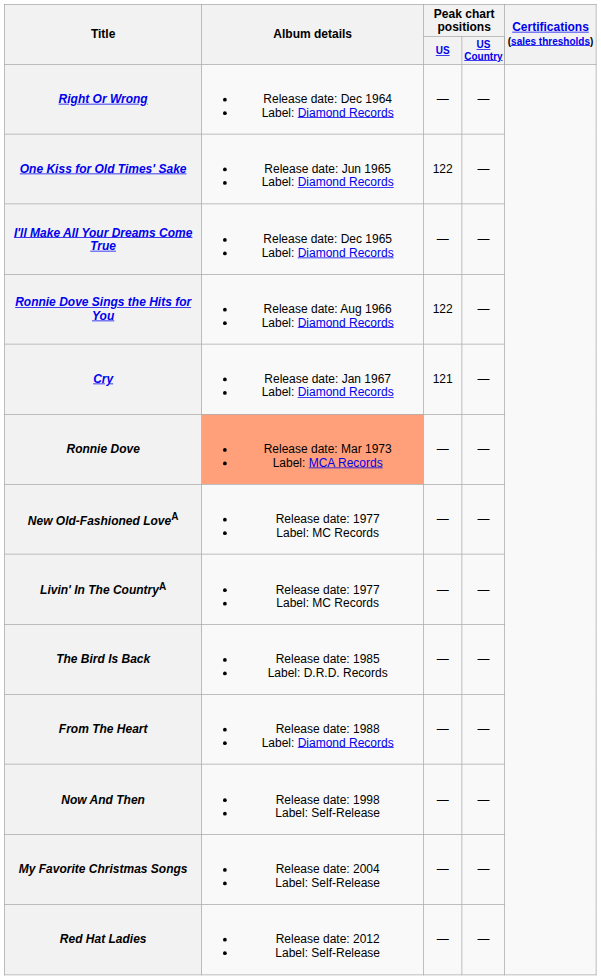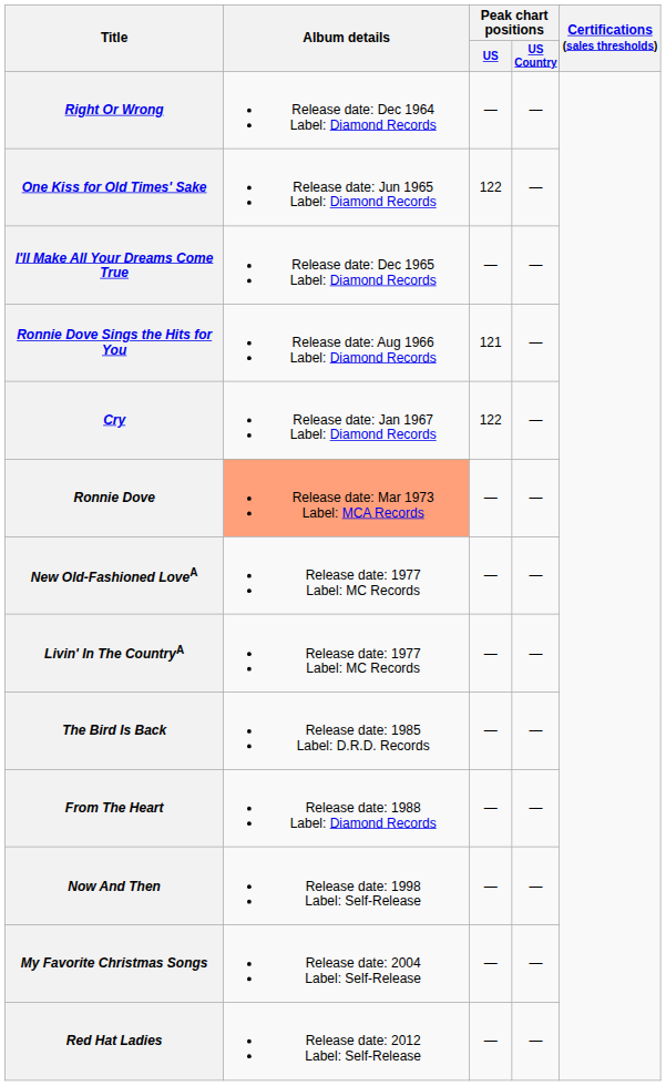 <table class="wikitable plainrowheaders" style="text-align:center;">
 <tr>
 <th rowspan="2" style="width:16em;">Title</th>
 <th rowspan="2" style="width:18em;">Album details</th>
 <th colspan="3">Peak chart positions</th>
 <th rowspan="2"><a href='#'>Certifications</a><br><small>(<a href='#'>sales thresholds</a>)</small></th>
 </tr>
 <tr style="font-size:smaller;">
 <th width="45"><a href='#'>US</a></th>
 <th width="45"><a href='#'>US Country</a></th>
 </tr>
 <tr>
 <th scope="row"><em><a href='#'>Right Or Wrong</a></em></th>
 <td><br><ul><li>Release date: Dec 1964</li><li>Label: <a href='#'>Diamond Records</a></li></ul></td>
 <td>—</td>
 <td>—</td>
 </tr>
 <tr>
 <th scope="row"><em><a href='#'>One Kiss for Old Times' Sake</a></em></th>
 <td><br><ul><li>Release date: Jun 1965</li><li>Label: <a href='#'>Diamond Records</a></li></ul></td>
 <td>122</td>
 <td>—</td>
 </tr>
 <tr>
 <th scope="row"><em><a href='#'>I'll Make All Your Dreams Come True</a></em></th>
 <td><br><ul><li>Release date: Dec 1965</li><li>Label: <a href='#'>Diamond Records</a></li></ul></td>
 <td>—</td>
 <td>—</td>
 </tr>
 <tr>
 <th scope="row"><em><a href='#'>Ronnie Dove Sings the Hits for You</a></em></th>
 <td><br><ul><li>Release date: Aug 1966</li><li>Label: <a href='#'>Diamond Records</a></li></ul></td>
-<td>122</td>
+<td>121</td>
 <td>—</td>
 </tr>
 <tr>
 <th scope="row"><em><a href='#'>Cry</a></em></th>
 <td><br><ul><li>Release date: Jan 1967</li><li>Label: <a href='#'>Diamond Records</a></li></ul></td>
-<td>121</td>
+<td>122</td>
 <td>—</td>
 </tr>
 <tr>
 <th scope="row"><em>Ronnie Dove</em></th>
 <td style="background: lightsalmon;"><br><ul><li>Release date: Mar 1973</li><li>Label: <a href='#'>MCA Records</a></li></ul></td>
 <td>—</td>
 <td>—</td>
 </tr>
 <tr>
 <th scope="row"><em>New Old-Fashioned Love</em><sup>A</sup></th>
 <td><br><ul><li>Release date: 1977</li><li>Label: MC Records</li></ul></td>
 <td>—</td>
 <td>—</td>
 </tr>
 <tr>
 <th scope="row"><em>Livin' In The Country</em><sup>A</sup></th>
 <td><br><ul><li>Release date: 1977</li><li>Label: MC Records</li></ul></td>
 <td>—</td>
 <td>—</td>
 </tr>
 <tr>
 <th scope="row"><em>The Bird Is Back</em></th>
 <td><br><ul><li>Release date: 1985</li><li>Label: D.R.D. Records</li></ul></td>
 <td>—</td>
 <td>—</td>
 </tr>
 <tr>
 <th scope="row"><em>From The Heart</em></th>
 <td><br><ul><li>Release date: 1988</li><li>Label: <a href='#'>Diamond Records</a></li></ul></td>
 <td>—</td>
 <td>—</td>
 </tr>
 <tr>
 <th scope="row"><em>Now And Then</em></th>
 <td><br><ul><li>Release date: 1998</li><li>Label: Self-Release</li></ul></td>
 <td>—</td>
 <td>—</td>
 </tr>
 <tr>
 <th scope="row"><em>My Favorite Christmas Songs</em></th>
 <td><br><ul><li>Release date: 2004</li><li>Label: Self-Release</li></ul></td>
 <td>—</td>
 <td>—</td>
 </tr>
 <tr>
 <th scope="row"><em>Red Hat Ladies</em></th>
 <td><br><ul><li>Release date: 2012</li><li>Label: Self-Release</li></ul></td>
 <td>—</td>
 <td>—</td>
 </tr>
 </table>
